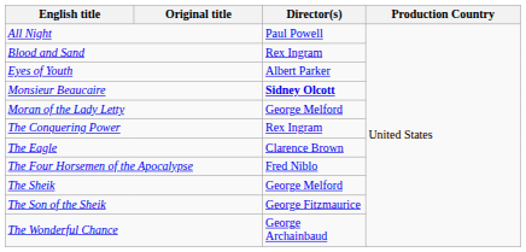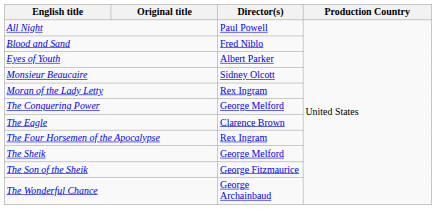 <table class="wikitable" width="78%" cellpadding="5">
 <tr>
 <th width="25%">English title</th>
 <th width="25%">Original title</th>
 <th width="20%">Director(s)</th>
 <th width="30%">Production Country</th>
 </tr>
 <tr>
 <td colspan="2"><em><a href='#'>All Night</a></em></td>
 <td><a href='#'>Paul Powell</a></td>
 <td rowspan="11">United States</td>
 </tr>
 <tr>
 <td colspan="2"><em><a href='#'>Blood and Sand</a></em></td>
-<td><a href='#'>Rex Ingram</a></td>
+<td><a href='#'>Fred Niblo</a></td>
 </tr>
 <tr>
 <td colspan="2"><em><a href='#'>Eyes of Youth</a></em></td>
 <td><a href='#'>Albert Parker</a></td>
 </tr>
 <tr>
 <td colspan="2"><em><a href='#'>Monsieur Beaucaire</a></em></td>
-<td><strong><a href='#'>Sidney Olcott</a></strong></td>
+<td><a href='#'>Sidney Olcott</a></td>
 </tr>
 <tr>
 <td colspan="2"><em><a href='#'>Moran of the Lady Letty</a></em></td>
-<td><a href='#'>George Melford</a></td>
+<td><a href='#'>Rex Ingram</a></td>
 </tr>
 <tr>
 <td colspan="2"><em><a href='#'>The Conquering Power</a></em></td>
-<td><a href='#'>Rex Ingram</a></td>
+<td><a href='#'>George Melford</a></td>
 </tr>
 <tr>
 <td colspan="2"><em><a href='#'>The Eagle</a></em></td>
 <td><a href='#'>Clarence Brown</a></td>
 </tr>
 <tr>
 <td colspan="2"><em><a href='#'>The Four Horsemen of the Apocalypse</a></em></td>
-<td><a href='#'>Fred Niblo</a></td>
+<td><a href='#'>Rex Ingram</a></td>
 </tr>
 <tr>
 <td colspan="2"><em><a href='#'>The Sheik</a></em></td>
 <td><a href='#'>George Melford</a></td>
 </tr>
 <tr>
 <td colspan="2"><em><a href='#'>The Son of the Sheik</a></em></td>
 <td><a href='#'>George Fitzmaurice</a></td>
 </tr>
 <tr>
 <td colspan="2"><em><a href='#'>The Wonderful Chance</a></em></td>
 <td><a href='#'>George Archainbaud</a></td>
 </tr>
 </table>
